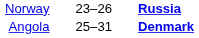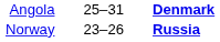 <table style="text-align:center">
 <tr>
 <th width=200></th>
 <th width=100></th>
 <th width=200></th>
 </tr>
 <tr>
+<td align=right><a href='#'>Angola</a> </td>
+<td>25–31</td>
+<td align=left> <strong><a href='#'>Denmark</a></strong></td>
+</tr>
+<tr>
 <td align=right><a href='#'>Norway</a> </td>
 <td>23–26</td>
 <td align=left> <strong><a href='#'>Russia</a></strong></td>
 </tr>
-<tr>
-<td align=right><a href='#'>Angola</a> </td>
-<td>25–31</td>
-<td align=left> <strong><a href='#'>Denmark</a></strong></td>
-</tr>
 </table>
